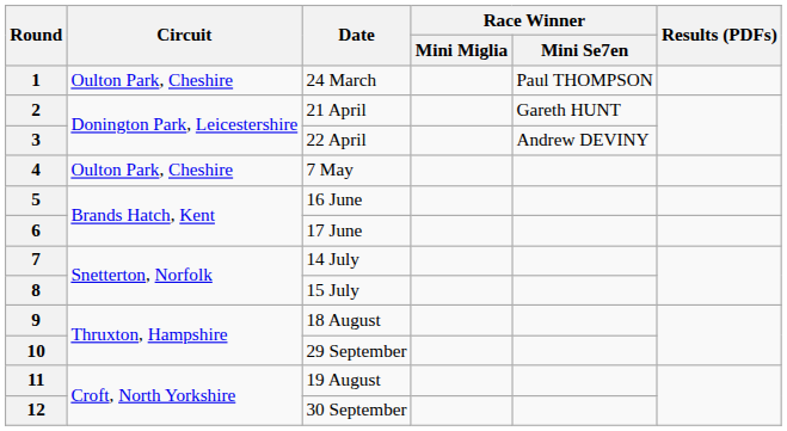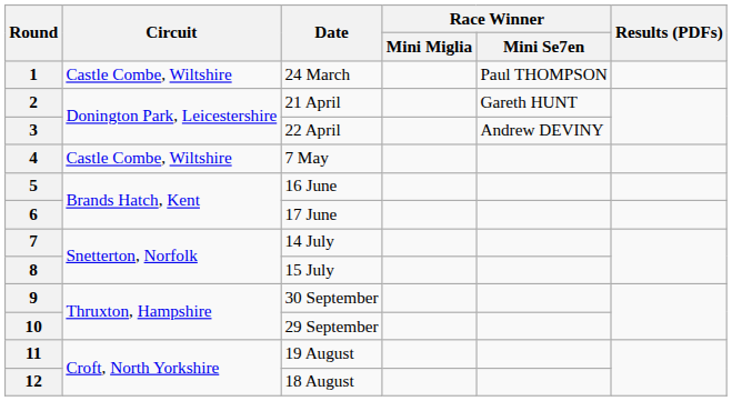 <table class="wikitable" border="1" style="font-size: 85%">
 <tr>
 <th rowspan="2">Round</th>
 <th rowspan="2">Circuit</th>
 <th rowspan="2">Date</th>
 <th colspan="2">Race Winner</th>
 <th rowspan="2">Results (PDFs)</th>
 </tr>
 <tr>
 <th>Mini Miglia</th>
 <th>Mini Se7en</th>
 </tr>
 <tr>
 <th>1</th>
-<td> <a href='#'>Oulton Park</a>, <a href='#'>Cheshire</a></td>
+<td> <a href='#'>Castle Combe</a>, <a href='#'>Wiltshire</a></td>
 <td>24 March</td>
 <td></td>
 <td>Paul THOMPSON</td>
 <td></td>
 </tr>
 <tr>
 <th>2</th>
 <td rowspan="2"> <a href='#'>Donington Park</a>, <a href='#'>Leicestershire</a></td>
 <td>21 April</td>
 <td></td>
 <td>Gareth HUNT</td>
 <td rowspan="2"></td>
 </tr>
 <tr>
 <th>3</th>
 <td>22 April</td>
 <td></td>
 <td>Andrew DEVINY</td>
 </tr>
 <tr>
 <th>4</th>
-<td> <a href='#'>Oulton Park</a>, <a href='#'>Cheshire</a></td>
+<td> <a href='#'>Castle Combe</a>, <a href='#'>Wiltshire</a></td>
 <td>7 May</td>
 <td></td>
 <td></td>
 <td></td>
 </tr>
 <tr>
 <th>5</th>
 <td rowspan="2"> <a href='#'>Brands Hatch</a>, <a href='#'>Kent</a></td>
 <td>16 June</td>
 <td></td>
 <td></td>
 <td></td>
 </tr>
 <tr>
 <th>6</th>
 <td>17 June</td>
 <td></td>
 <td></td>
 <td></td>
 </tr>
 <tr>
 <th>7</th>
 <td rowspan="2"> <a href='#'>Snetterton</a>, <a href='#'>Norfolk</a></td>
 <td>14 July</td>
 <td></td>
 <td></td>
 <td rowspan="2"></td>
 </tr>
 <tr>
 <th>8</th>
 <td>15 July</td>
 <td></td>
 <td></td>
 </tr>
 <tr>
 <th>9</th>
 <td rowspan="2"> <a href='#'>Thruxton</a>, <a href='#'>Hampshire</a></td>
-<td>18 August</td>
+<td>30 September</td>
 <td></td>
 <td></td>
 <td rowspan="2"></td>
 </tr>
 <tr>
 <th>10</th>
 <td>29 September</td>
 <td></td>
 <td></td>
 </tr>
 <tr>
 <th>11</th>
 <td rowspan="2"> <a href='#'>Croft</a>, <a href='#'>North Yorkshire</a></td>
 <td>19 August</td>
 <td></td>
 <td></td>
 <td rowspan="2"></td>
 </tr>
 <tr>
 <th>12</th>
-<td>30 September</td>
+<td>18 August</td>
 <td></td>
 <td></td>
 </tr>
 </table>
